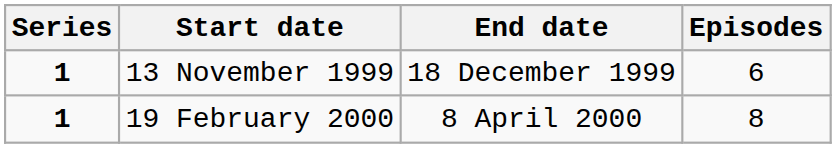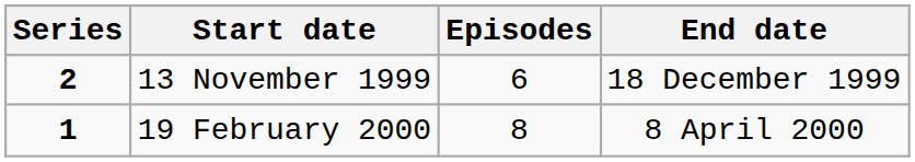 <table class="wikitable" style="text-align:center;">
 <tr>
 <th>Series</th>
 <th>Start date</th>
+<th>Episodes</th>
 <th>End date</th>
-<th>Episodes</th>
 </tr>
 <tr>
-<td><strong>1</strong></td>
+<td><strong>2</strong></td>
 <td>13 November 1999</td>
+<td>6</td>
 <td>18 December 1999</td>
-<td>6</td>
 </tr>
 <tr>
 <td><strong>1</strong></td>
 <td>19 February 2000</td>
+<td>8</td>
 <td>8 April 2000</td>
-<td>8</td>
 </tr>
 </table>
